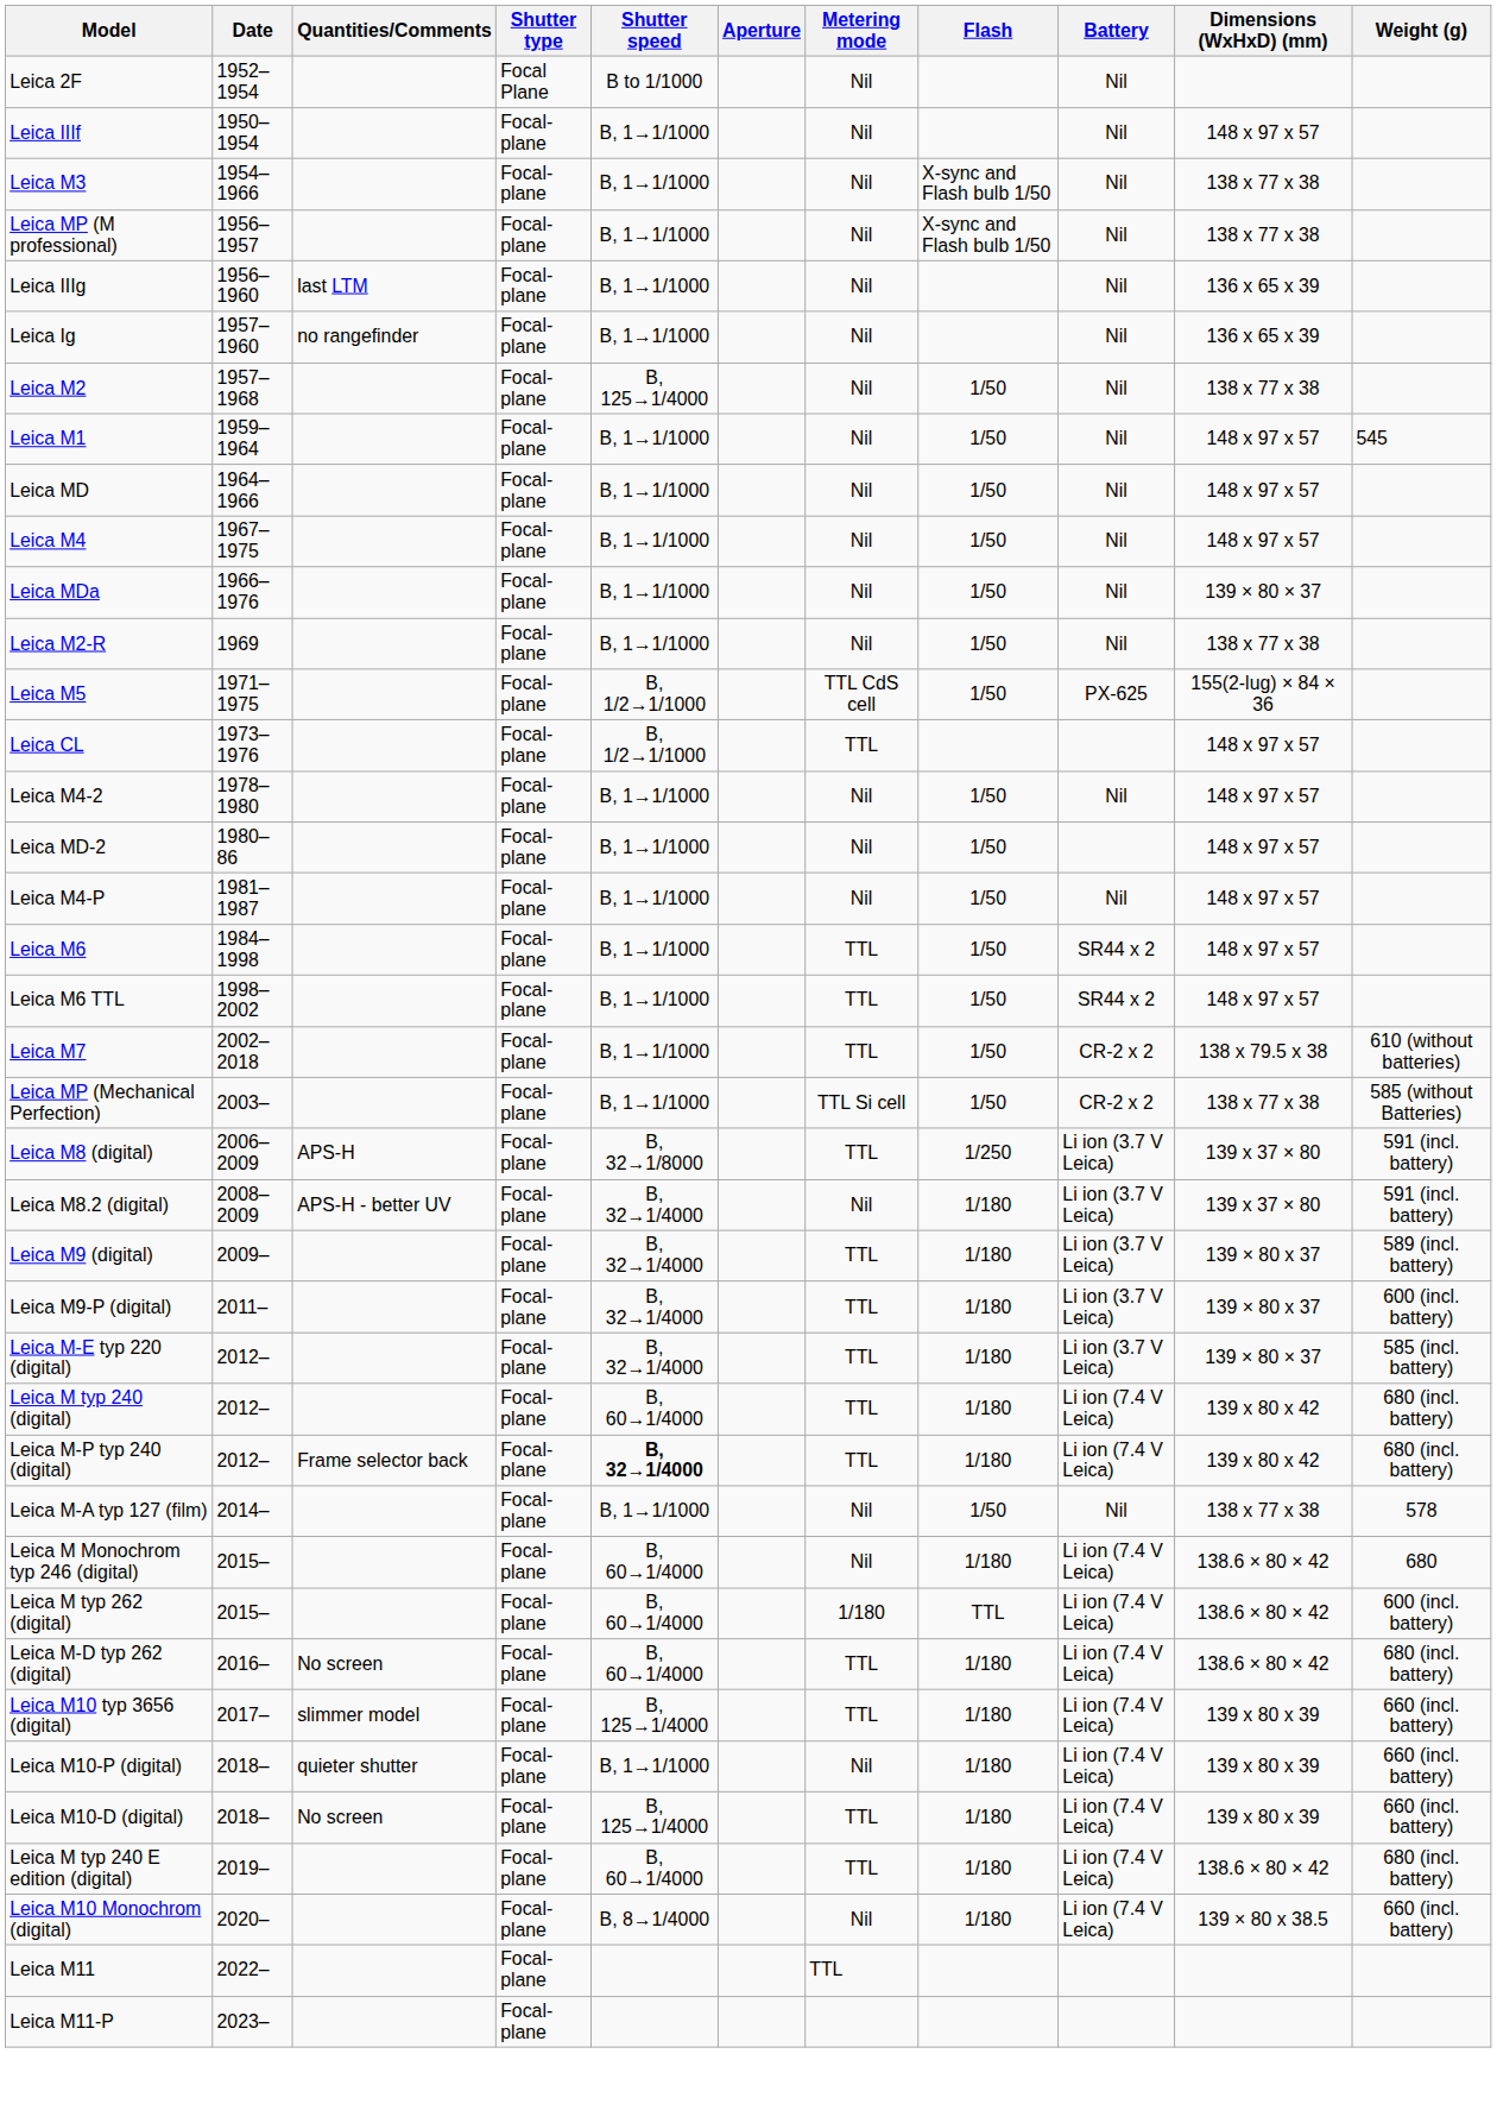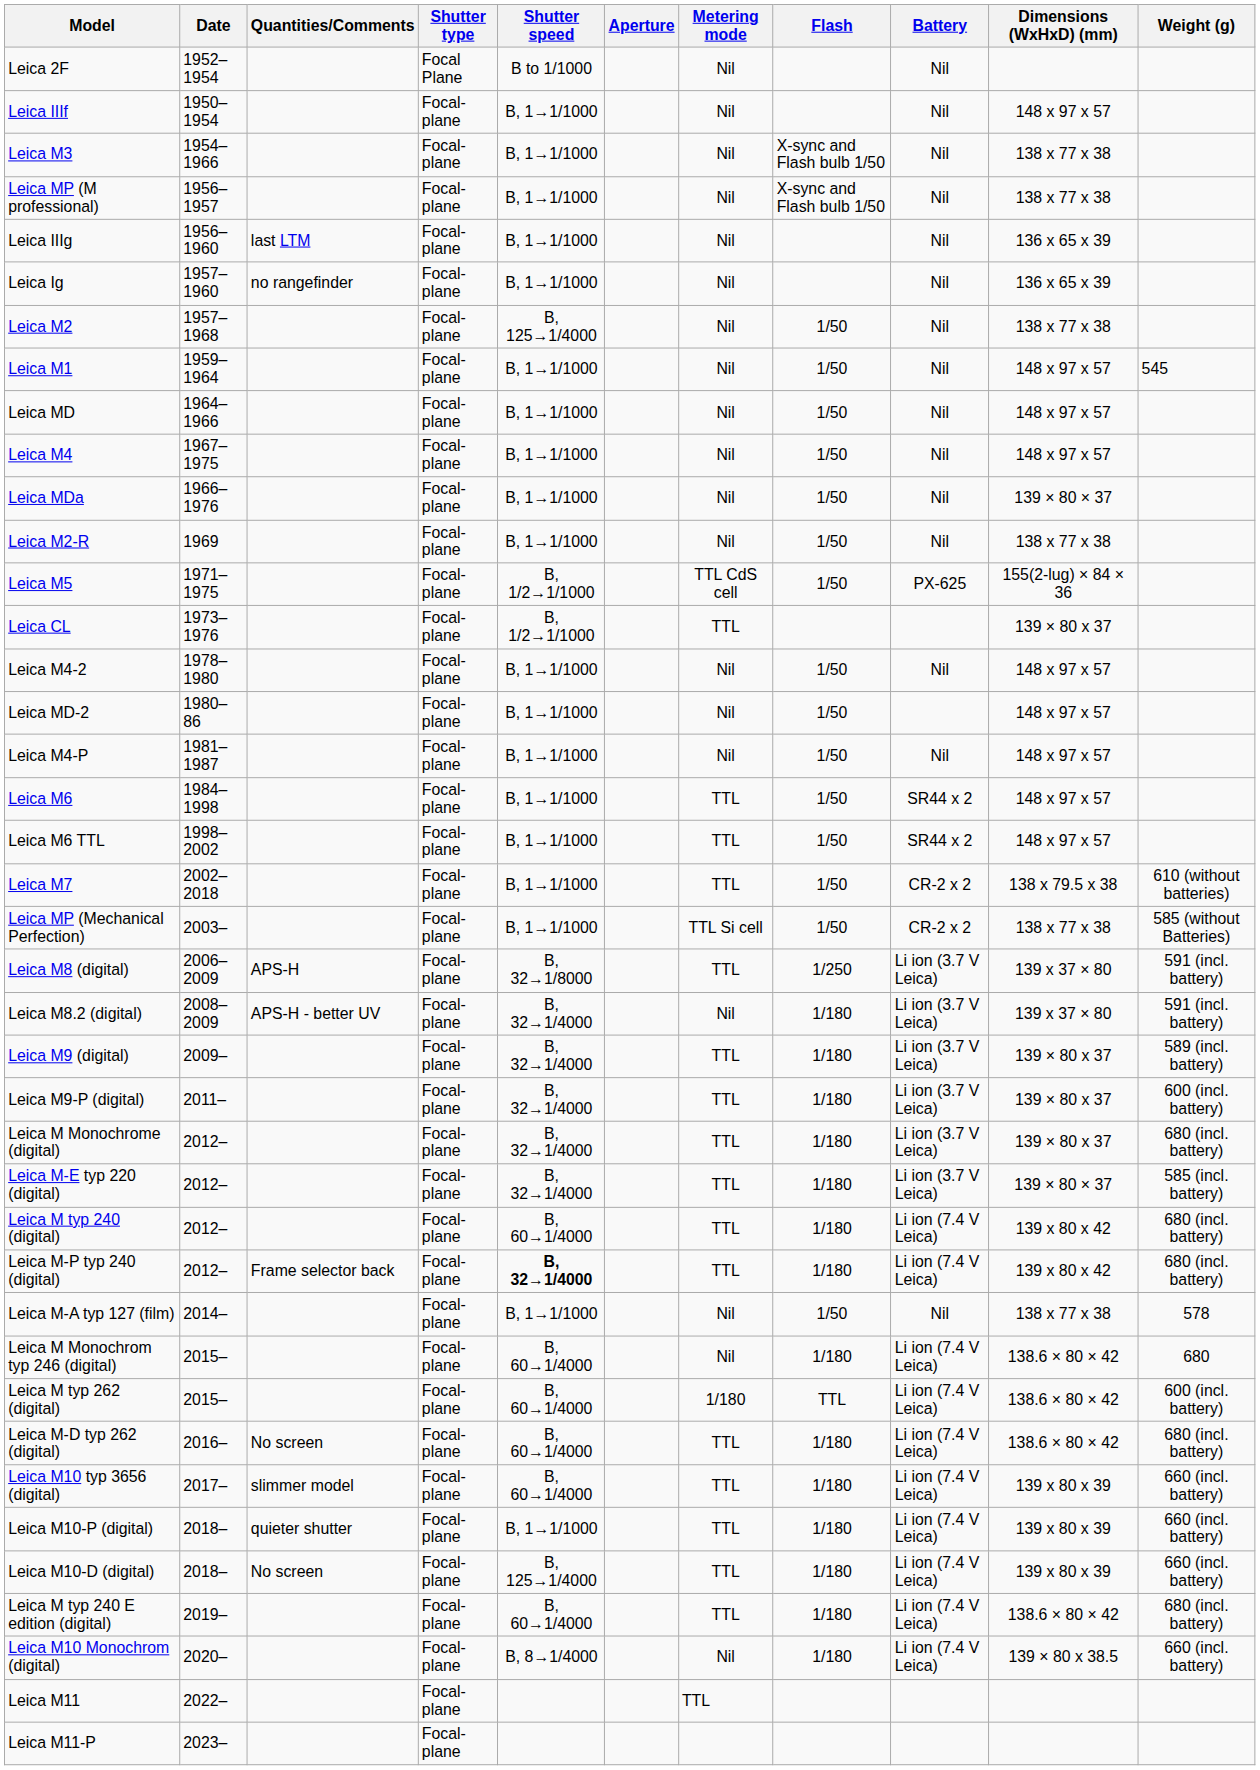 <table class="wikitable" style="margin:1em auto;">
 <tr>
 <th>Model</th>
 <th>Date</th>
 <th>Quantities/Comments</th>
 <th><a href='#'>Shutter type</a></th>
 <th><a href='#'>Shutter speed</a></th>
 <th><a href='#'>Aperture</a></th>
 <th><a href='#'>Metering mode</a></th>
 <th><a href='#'>Flash</a></th>
 <th><a href='#'>Battery</a></th>
 <th>Dimensions (WxHxD) (mm)</th>
 <th>Weight (g)</th>
 </tr>
 <tr>
 <td>Leica 2F</td>
 <td>1952–1954</td>
 <td> </td>
 <td>Focal Plane</td>
 <td align = "center">B to 1/1000</td>
 <td> </td>
 <td align = "center">Nil</td>
 <td> </td>
 <td align = "center">Nil</td>
 <td align = "center"></td>
 <td> </td>
 </tr>
 <tr>
 <td><a href='#'>Leica IIIf</a></td>
 <td>1950–1954</td>
 <td> </td>
 <td>Focal-plane</td>
 <td align = "center">B, 1→1/1000</td>
 <td> </td>
 <td align = "center">Nil</td>
 <td> </td>
 <td align = "center">Nil</td>
 <td align = "center">148 x 97 x 57</td>
 <td> </td>
 </tr>
 <tr>
 <td><a href='#'>Leica M3</a></td>
 <td>1954–1966</td>
 <td> </td>
 <td>Focal-plane</td>
 <td align = "center">B, 1→1/1000</td>
 <td> </td>
 <td align = "center">Nil</td>
 <td>X-sync and Flash bulb 1/50</td>
 <td align = "center">Nil</td>
 <td align = "center">138 x 77 x 38</td>
 <td> </td>
 </tr>
 <tr>
 <td><a href='#'>Leica MP</a> (M professional)</td>
 <td>1956–1957</td>
 <td> </td>
 <td>Focal-plane</td>
 <td align = "center">B, 1→1/1000</td>
 <td> </td>
 <td align = "center">Nil</td>
 <td>X-sync and Flash bulb 1/50</td>
 <td align = "center">Nil</td>
 <td align = "center">138 x 77 x 38</td>
 <td> </td>
 </tr>
 <tr>
 <td>Leica IIIg</td>
 <td>1956–1960</td>
 <td>last <a href='#'>LTM</a></td>
 <td>Focal-plane</td>
 <td align = "center">B, 1→1/1000</td>
 <td> </td>
 <td align = "center">Nil</td>
 <td> </td>
 <td align = "center">Nil</td>
 <td align = "center">136 x 65 x 39</td>
 <td> </td>
 </tr>
 <tr>
 <td>Leica Ig</td>
 <td>1957–1960</td>
 <td>no rangefinder</td>
 <td>Focal-plane</td>
 <td align = "center">B, 1→1/1000</td>
 <td> </td>
 <td align = "center">Nil</td>
 <td> </td>
 <td align = "center">Nil</td>
 <td align = "center">136 x 65 x 39</td>
 <td> </td>
 </tr>
 <tr>
 <td><a href='#'>Leica M2</a></td>
 <td>1957–1968</td>
 <td> </td>
 <td>Focal-plane</td>
 <td align = "center">B, 125→1/4000</td>
 <td> </td>
 <td align = "center">Nil</td>
 <td align = "center">1/50</td>
 <td align = "center">Nil</td>
 <td align = "center">138 x 77 x 38</td>
 <td> </td>
 </tr>
 <tr>
 <td><a href='#'>Leica M1</a></td>
 <td>1959–1964</td>
 <td> </td>
 <td>Focal-plane</td>
 <td align = "center">B, 1→1/1000</td>
 <td> </td>
 <td align = "center">Nil</td>
 <td align = "center">1/50</td>
 <td align = "center">Nil</td>
 <td align = "center">148 x 97 x 57</td>
 <td>545</td>
 </tr>
 <tr>
 <td>Leica MD</td>
 <td>1964–1966</td>
 <td> </td>
 <td>Focal-plane</td>
 <td align = "center">B, 1→1/1000</td>
 <td> </td>
 <td align = "center">Nil</td>
 <td align = "center">1/50</td>
 <td align = "center">Nil</td>
 <td align = "center">148 x 97 x 57</td>
 <td> </td>
 </tr>
 <tr>
 <td><a href='#'>Leica M4</a></td>
 <td>1967–1975</td>
 <td> </td>
 <td>Focal-plane</td>
 <td align = "center">B, 1→1/1000</td>
 <td> </td>
 <td align = "center">Nil</td>
 <td align = "center">1/50</td>
 <td align = "center">Nil</td>
 <td align = "center">148 x 97 x 57</td>
 <td> </td>
 </tr>
 <tr>
 <td><a href='#'>Leica MDa</a></td>
 <td>1966–1976</td>
 <td> </td>
 <td>Focal-plane</td>
 <td align = "center">B, 1→1/1000</td>
 <td> </td>
 <td align = "center">Nil</td>
 <td align = "center">1/50</td>
 <td align = "center">Nil</td>
 <td align = "center">139 × 80 × 37</td>
 <td> </td>
 </tr>
 <tr>
 <td><a href='#'>Leica M2-R</a></td>
 <td>1969</td>
 <td> </td>
 <td>Focal-plane</td>
 <td align = "center">B, 1→1/1000</td>
 <td> </td>
 <td align = "center">Nil</td>
 <td align = "center">1/50</td>
 <td align = "center">Nil</td>
 <td align = "center">138 x 77 x 38</td>
 <td> </td>
 </tr>
 <tr>
 <td><a href='#'>Leica M5</a></td>
 <td>1971–1975</td>
 <td> </td>
 <td>Focal-plane</td>
 <td align = "center">B, 1/2→1/1000</td>
 <td> </td>
 <td align = "center">TTL CdS cell</td>
 <td align = "center">1/50</td>
 <td align = "center">PX-625</td>
 <td align = "center">155(2-lug) × 84 × 36</td>
 <td> </td>
 </tr>
 <tr>
 <td><a href='#'>Leica CL</a></td>
 <td>1973–1976</td>
 <td> </td>
 <td>Focal-plane</td>
 <td align = "center">B, 1/2→1/1000</td>
 <td> </td>
 <td align = "center">TTL</td>
 <td> </td>
 <td> </td>
-<td align = "center">148 x 97 x 57</td>
+<td align = "center">139 × 80 x 37</td>
 <td> </td>
 </tr>
 <tr>
 <td>Leica M4-2</td>
 <td>1978–1980</td>
 <td> </td>
 <td>Focal-plane</td>
 <td align = "center">B, 1→1/1000</td>
 <td> </td>
 <td align = "center">Nil</td>
 <td align = "center">1/50</td>
 <td align = "center">Nil</td>
 <td align = "center">148 x 97 x 57</td>
 <td> </td>
 </tr>
 <tr>
 <td>Leica MD-2</td>
 <td>1980–86</td>
 <td> </td>
 <td>Focal-plane</td>
 <td align = "center">B, 1→1/1000</td>
 <td> </td>
 <td align = "center">Nil</td>
 <td align = "center">1/50</td>
 <td> </td>
 <td align = "center">148 x 97 x 57</td>
 <td> </td>
 </tr>
 <tr>
 <td>Leica M4-P</td>
 <td>1981–1987</td>
 <td> </td>
 <td>Focal-plane</td>
 <td align = "center">B, 1→1/1000</td>
 <td> </td>
 <td align = "center">Nil</td>
 <td align = "center">1/50</td>
 <td align = "center">Nil</td>
 <td align = "center">148 x 97 x 57</td>
 <td> </td>
 </tr>
 <tr>
 <td><a href='#'>Leica M6</a></td>
 <td>1984–1998</td>
 <td> </td>
 <td>Focal-plane</td>
 <td align = "center">B, 1→1/1000</td>
 <td> </td>
 <td align = "center">TTL</td>
 <td align = "center">1/50</td>
 <td align = "center">SR44 x 2</td>
 <td align = "center">148 x 97 x 57</td>
 <td> </td>
 </tr>
 <tr>
 <td>Leica M6 TTL</td>
 <td>1998–2002</td>
 <td> </td>
 <td>Focal-plane</td>
 <td align = "center">B, 1→1/1000</td>
 <td> </td>
 <td align = "center">TTL</td>
 <td align = "center">1/50</td>
 <td align = "center">SR44 x 2</td>
 <td align = "center">148 x 97 x 57</td>
 <td> </td>
 </tr>
 <tr>
 <td><a href='#'>Leica M7</a></td>
 <td>2002–2018</td>
 <td> </td>
 <td>Focal-plane</td>
 <td align = "center">B, 1→1/1000</td>
 <td> </td>
 <td align = "center">TTL</td>
 <td align = "center">1/50</td>
 <td align = "center">CR-2 x 2</td>
 <td align = "center">138 x 79.5 x 38</td>
 <td align = "center">610 (without batteries)</td>
 </tr>
 <tr>
 <td><a href='#'>Leica MP</a> (Mechanical Perfection)</td>
 <td>2003–</td>
 <td> </td>
 <td>Focal-plane</td>
 <td align = "center">B, 1→1/1000</td>
 <td> </td>
 <td align = "center">TTL Si cell</td>
 <td align = "center">1/50</td>
 <td align = "center">CR-2 x 2</td>
 <td align = "center">138 x 77 x 38</td>
 <td align = "center">585 (without Batteries)</td>
 </tr>
 <tr>
 <td><a href='#'>Leica M8</a> (digital)</td>
 <td>2006–2009</td>
 <td>APS-H</td>
 <td>Focal-plane</td>
 <td align = "center">B, 32→1/8000</td>
 <td> </td>
 <td align = "center">TTL</td>
 <td align = "center">1/250</td>
 <td>Li ion (3.7 V Leica)</td>
 <td align = "center">139 x 37 × 80</td>
 <td align = "center">591 (incl. battery)</td>
 </tr>
 <tr>
 <td>Leica M8.2 (digital)</td>
 <td>2008–2009</td>
 <td>APS-H - better UV</td>
 <td>Focal-plane</td>
 <td align = "center">B, 32→1/4000</td>
 <td> </td>
 <td align = "center">Nil</td>
 <td align = "center">1/180</td>
 <td>Li ion (3.7 V Leica)</td>
 <td align = "center">139 x 37 × 80</td>
 <td align = "center">591 (incl. battery)</td>
 </tr>
 <tr>
 <td><a href='#'>Leica M9</a> (digital)</td>
 <td>2009–</td>
 <td></td>
 <td>Focal-plane</td>
 <td align = "center">B, 32→1/4000</td>
 <td></td>
 <td align = "center">TTL</td>
 <td align = "center">1/180</td>
 <td>Li ion (3.7 V Leica)</td>
 <td align = "center">139 × 80 x 37</td>
 <td align = "center">589 (incl. battery)</td>
 </tr>
 <tr>
 <td>Leica M9-P (digital)</td>
 <td>2011–</td>
 <td></td>
 <td>Focal-plane</td>
 <td align = "center">B, 32→1/4000</td>
 <td></td>
 <td align = "center">TTL</td>
 <td align = "center">1/180</td>
 <td>Li ion (3.7 V Leica)</td>
 <td align = "center">139 × 80 x 37</td>
 <td align = "center">600 (incl. battery)</td>
 </tr>
 <tr>
+<td>Leica M Monochrome (digital)</td>
+<td>2012–</td>
+<td></td>
+<td>Focal-plane</td>
+<td align = "center">B, 32→1/4000</td>
+<td></td>
+<td align = "center">TTL</td>
+<td align = "center">1/180</td>
+<td>Li ion (3.7 V Leica)</td>
+<td align = "center">139 × 80 x 37</td>
+<td align = "center">680 (incl. battery)</td>
+</tr>
+<tr>
 <td><a href='#'>Leica M-E</a> typ 220 (digital)</td>
 <td>2012–</td>
 <td></td>
 <td>Focal-plane</td>
 <td align = "center">B, 32→1/4000</td>
 <td></td>
 <td align = "center">TTL</td>
 <td align = "center">1/180</td>
 <td>Li ion (3.7 V Leica)</td>
 <td align = "center">139 × 80 × 37</td>
 <td align = "center">585 (incl. battery)</td>
 </tr>
 <tr>
 <td><a href='#'>Leica M typ 240</a> (digital)</td>
 <td>2012–</td>
 <td></td>
 <td>Focal-plane</td>
 <td align = "center">B, 60→1/4000</td>
 <td></td>
 <td align = "center">TTL</td>
 <td align = "center">1/180</td>
 <td>Li ion (7.4 V Leica)</td>
 <td align = "center">139 x 80 x 42</td>
 <td align = "center">680 (incl. battery)</td>
 </tr>
 <tr>
 <td>Leica M-P typ 240 (digital)</td>
 <td>2012–</td>
 <td>Frame selector back</td>
 <td>Focal-plane</td>
 <td align = "center"><strong>B, 32→1/4000</strong></td>
 <td></td>
 <td align = "center">TTL</td>
 <td align = "center">1/180</td>
 <td>Li ion (7.4 V Leica)</td>
 <td align = "center">139 x 80 x 42</td>
 <td align = "center">680 (incl. battery)</td>
 </tr>
 <tr>
 <td>Leica M-A typ 127 (film)</td>
 <td>2014–</td>
 <td></td>
 <td>Focal-plane</td>
 <td align = "center">B, 1→1/1000</td>
 <td></td>
 <td align = "center">Nil</td>
 <td align = "center">1/50</td>
 <td align = "center">Nil</td>
 <td align = "center">138 x 77 x 38</td>
 <td align = "center">578</td>
 </tr>
 <tr>
 <td>Leica M Monochrom typ 246 (digital)</td>
 <td>2015–</td>
 <td></td>
 <td>Focal-plane</td>
 <td align = "center">B, 60→1/4000</td>
 <td></td>
 <td align = "center">Nil</td>
 <td align = "center">1/180</td>
 <td>Li ion (7.4 V Leica)</td>
 <td align = "center">138.6 × 80 × 42</td>
 <td align = "center">680</td>
 </tr>
 <tr>
 <td>Leica M typ 262 (digital)</td>
 <td>2015–</td>
 <td></td>
 <td>Focal-plane</td>
 <td align = "center">B, 60→1/4000</td>
 <td></td>
 <td align = "center">1/180</td>
 <td align = "center">TTL</td>
 <td>Li ion (7.4 V Leica)</td>
 <td align = "center">138.6 × 80 × 42</td>
 <td align = "center">600 (incl. battery)</td>
 </tr>
 <tr>
 <td>Leica M-D typ 262 (digital)</td>
 <td>2016–</td>
 <td>No screen</td>
 <td>Focal-plane</td>
 <td align = "center">B, 60→1/4000</td>
 <td></td>
 <td align = "center">TTL</td>
 <td align = "center">1/180</td>
 <td>Li ion (7.4 V Leica)</td>
 <td align = "center">138.6 × 80 × 42</td>
 <td align = "center">680 (incl. battery)</td>
 </tr>
 <tr>
 <td><a href='#'>Leica M10</a> typ 3656 (digital)</td>
 <td>2017–</td>
 <td>slimmer model</td>
 <td>Focal-plane</td>
-<td align = "center">B, 125→1/4000</td>
+<td align = "center">B, 60→1/4000</td>
 <td></td>
 <td align = "center">TTL</td>
 <td align = "center">1/180</td>
 <td>Li ion (7.4 V Leica)</td>
 <td align = "center">139 x 80 x 39</td>
 <td align = "center">660 (incl. battery)</td>
 </tr>
 <tr>
 <td>Leica M10-P (digital)</td>
 <td>2018–</td>
 <td>quieter shutter</td>
 <td>Focal-plane</td>
 <td align = "center">B, 1→1/1000</td>
 <td></td>
-<td align = "center">Nil</td>
+<td align = "center">TTL</td>
 <td align = "center">1/180</td>
 <td>Li ion (7.4 V Leica)</td>
 <td align = "center">139 x 80 x 39</td>
 <td align = "center">660 (incl. battery)</td>
 </tr>
 <tr>
 <td>Leica M10-D (digital)</td>
 <td>2018–</td>
 <td>No screen</td>
 <td>Focal-plane</td>
 <td align = "center">B, 125→1/4000</td>
 <td></td>
 <td align = "center">TTL</td>
 <td align = "center">1/180</td>
 <td>Li ion (7.4 V Leica)</td>
 <td align = "center">139 x 80 x 39</td>
 <td align = "center">660 (incl. battery)</td>
 </tr>
 <tr>
 <td>Leica M typ 240 E edition (digital)</td>
 <td>2019–</td>
 <td></td>
 <td>Focal-plane</td>
 <td align = "center">B, 60→1/4000</td>
 <td></td>
 <td align = "center">TTL</td>
 <td align = "center">1/180</td>
 <td>Li ion (7.4 V Leica)</td>
 <td align = "center">138.6 × 80 × 42</td>
 <td align = "center">680 (incl. battery)</td>
 </tr>
 <tr>
 <td><a href='#'>Leica M10 Monochrom</a> (digital)</td>
 <td>2020–</td>
 <td></td>
 <td>Focal-plane</td>
 <td align = "center">B, 8→1/4000</td>
 <td></td>
 <td align = "center">Nil</td>
 <td align = "center">1/180</td>
 <td>Li ion (7.4 V Leica)</td>
 <td align = "center">139 × 80 x 38.5</td>
 <td align = "center">660 (incl. battery)</td>
 </tr>
 <tr>
 <td>Leica M11</td>
 <td>2022–</td>
 <td></td>
 <td>Focal-plane</td>
 <td></td>
 <td></td>
 <td>TTL</td>
 <td></td>
 <td></td>
 <td></td>
 <td></td>
 </tr>
 <tr>
 <td>Leica M11-P</td>
 <td>2023–</td>
 <td></td>
 <td>Focal-plane</td>
 <td></td>
 <td></td>
 <td></td>
 <td></td>
 <td></td>
 <td></td>
 <td></td>
 </tr>
 </table>
